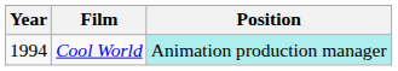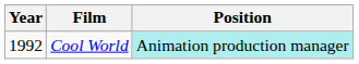 <table class="wikitable sortable" style="text-align:center">
 <tr>
 <th>Year</th>
 <th>Film</th>
 <th>Position</th>
 </tr>
 <tr>
-<td>1994</td>
+<td>1992</td>
 <td style="text-align:left"><em><a href='#'>Cool World</a></em></td>
 <td style="background: paleturquoise;">Animation production manager</td>
 </tr>
 </table>
